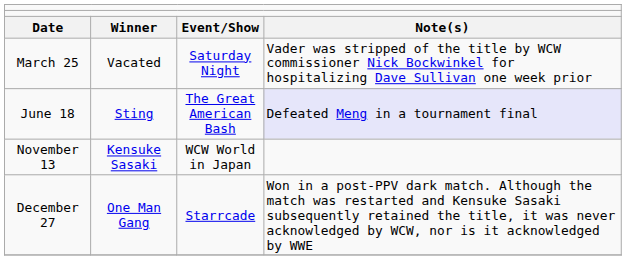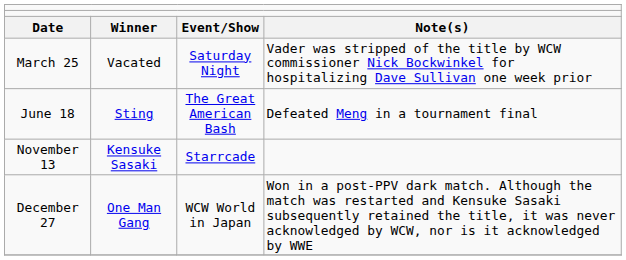 <table class="wikitable" style="text-align:center; width:100%;">
 <tr>
 <td colspan="5"></td>
 </tr>
 <tr>
 <td colspan="5"><strong></strong></td>
 </tr>
 <tr>
 <th width=14%>Date</th>
 <th width=14%>Winner</th>
 <th width=14%>Event/Show</th>
 <th width=58%>Note(s)</th>
 </tr>
 <tr>
 <td>March 25</td>
 <td>Vacated</td>
 <td><a href='#'>Saturday Night</a></td>
 <td align=left>Vader was stripped of the title by WCW commissioner <a href='#'>Nick Bockwinkel</a> for hospitalizing <a href='#'>Dave Sullivan</a> one week prior</td>
 </tr>
 <tr>
 <td>June 18</td>
 <td><a href='#'>Sting</a></td>
 <td><a href='#'>The Great American Bash</a></td>
-<td align=left style="background: lavender;">Defeated <a href='#'>Meng</a> in a tournament final</td>
+<td align=left>Defeated <a href='#'>Meng</a> in a tournament final</td>
 </tr>
 <tr>
 <td>November 13</td>
 <td><a href='#'>Kensuke Sasaki</a></td>
-<td>WCW World in Japan</td>
+<td><a href='#'>Starrcade</a></td>
 <td align=left></td>
 </tr>
 <tr>
 <td>December 27</td>
 <td><a href='#'>One Man Gang</a></td>
-<td><a href='#'>Starrcade</a></td>
+<td>WCW World in Japan</td>
 <td align=left>Won in a post-PPV dark match. Although the match was restarted and Kensuke Sasaki subsequently retained the title, it was never acknowledged by WCW, nor is it acknowledged by WWE</td>
 </tr>
 <tr>
 </tr>
 </table>
